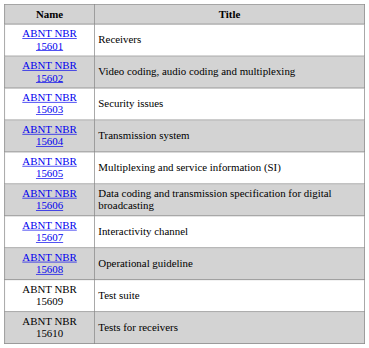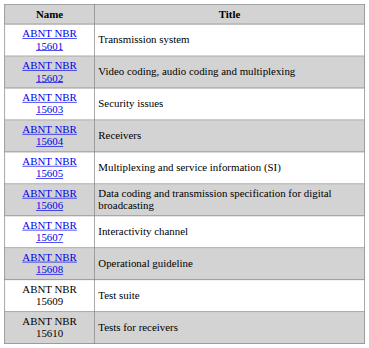 <table style="border-collapse:collapse;background:white;" cellpadding=5px align=center width=60%>
 <tr style="font-weight:bold; text-align:center; background:lightgrey">
 <th width=25% style=" border:1px solid gray;">Name</th>
 <th width=75% style=" border:1px solid gray;">Title</th>
 </tr>
 <tr>
 <td style="border:1px solid gray; text-align:center;"><a href='#'>ABNT NBR 15601</a></td>
-<td style="border:1px solid gray;">Receivers</td>
+<td style="border:1px solid gray;">Transmission system</td>
 </tr>
 <tr style="background:lightgrey;">
 <td style="border:1px solid gray; text-align:center;"><a href='#'>ABNT NBR 15602</a></td>
 <td style="border:1px solid gray;">Video coding, audio coding and multiplexing</td>
 </tr>
 <tr>
 <td style="border:1px solid gray; text-align:center;"><a href='#'>ABNT NBR 15603</a></td>
 <td style="border:1px solid gray;">Security issues</td>
 </tr>
 <tr style="background:lightgrey;">
 <td style="border:1px solid gray; text-align:center;"><a href='#'>ABNT NBR 15604</a></td>
-<td style="border:1px solid gray;">Transmission system</td>
+<td style="border:1px solid gray;">Receivers</td>
 </tr>
 <tr>
 <td style="border:1px solid gray; text-align:center;"><a href='#'>ABNT NBR 15605</a></td>
 <td style="border:1px solid gray;">Multiplexing and service information (SI)</td>
 </tr>
 <tr style="background:lightgrey;">
 <td style="border:1px solid gray; text-align:center;"><a href='#'>ABNT NBR 15606</a></td>
 <td style="border:1px solid gray;">Data coding and transmission specification for digital broadcasting</td>
 </tr>
 <tr>
 <td style="border:1px solid gray; text-align:center;"><a href='#'>ABNT NBR 15607</a></td>
 <td style="border:1px solid gray;">Interactivity channel</td>
 </tr>
 <tr style="background:lightgrey;">
 <td style="border:1px solid gray; text-align:center;"><a href='#'>ABNT NBR 15608</a></td>
 <td style="border:1px solid gray;">Operational guideline</td>
 </tr>
 <tr>
 <td style="border:1px solid gray; text-align:center;">ABNT NBR 15609</td>
 <td style="border:1px solid gray;">Test suite</td>
 </tr>
 <tr style="background:lightgrey;">
 <td style="border:1px solid gray; text-align:center;">ABNT NBR 15610</td>
 <td style="border:1px solid gray;">Tests for receivers</td>
 </tr>
 </table>
